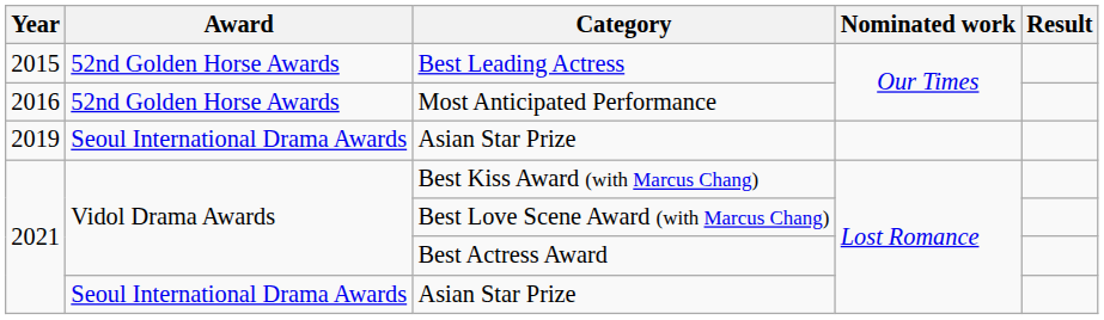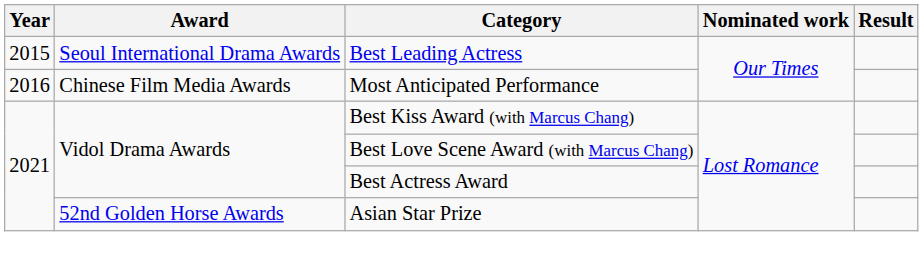 <table class="wikitable sortable">
 <tr>
 <th>Year</th>
 <th>Award</th>
 <th>Category</th>
 <th>Nominated work</th>
 <th>Result</th>
 </tr>
 <tr>
 <td>2015</td>
-<td><a href='#'>52nd Golden Horse Awards</a></td>
+<td><a href='#'>Seoul International Drama Awards</a></td>
 <td><a href='#'>Best Leading Actress</a></td>
 <td rowspan="2" align="center"><em><a href='#'>Our Times</a></em></td>
 <td></td>
 </tr>
 <tr>
 <td>2016</td>
-<td><a href='#'>52nd Golden Horse Awards</a></td>
+<td>Chinese Film Media Awards</td>
 <td>Most Anticipated Performance</td>
-<td></td>
-</tr>
-<tr>
-<td>2019</td>
-<td><a href='#'>Seoul International Drama Awards</a></td>
-<td>Asian Star Prize</td>
-<td></td>
 <td></td>
 </tr>
 <tr>
 <td rowspan="4">2021</td>
 <td rowspan="3">Vidol Drama Awards</td>
 <td>Best Kiss Award <small>(with <a href='#'>Marcus Chang</a>)</small></td>
 <td rowspan="4"><em><a href='#'>Lost Romance</a></em></td>
 <td></td>
 </tr>
 <tr>
 <td>Best Love Scene Award <small>(with <a href='#'>Marcus Chang</a>)</small></td>
 <td></td>
 </tr>
 <tr>
 <td>Best Actress Award</td>
 <td></td>
 </tr>
 <tr>
-<td><a href='#'>Seoul International Drama Awards</a></td>
+<td><a href='#'>52nd Golden Horse Awards</a></td>
 <td>Asian Star Prize</td>
 <td></td>
 </tr>
 </table>
